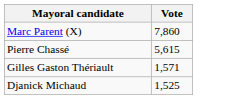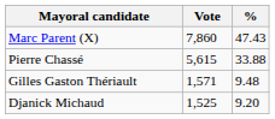 <table class="wikitable">
 <tr>
 <th bgcolor="#DDDDFF" width="200px">Mayoral candidate</th>
 <th bgcolor="#DDDDFF" width="50px">Vote</th>
+<th bgcolor="#DDDDFF" width="30px">%</th>
 </tr>
 <tr>
 <td><a href='#'>Marc Parent</a> (X)</td>
 <td>7,860</td>
+<td>47.43</td>
 </tr>
 <tr>
 <td>Pierre Chassé</td>
 <td>5,615</td>
+<td>33.88</td>
 </tr>
 <tr>
 <td>Gilles Gaston Thériault</td>
 <td>1,571</td>
+<td>9.48</td>
 </tr>
 <tr>
 <td>Djanick Michaud</td>
 <td>1,525</td>
+<td>9.20</td>
 </tr>
 </table>
